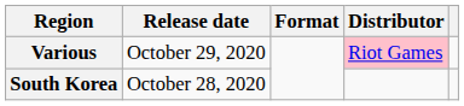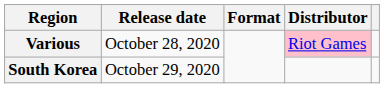 <table class="wikitable plainrowheaders">
 <tr>
 <th>Region</th>
 <th>Release date</th>
 <th>Format</th>
 <th>Distributor</th>
 <th></th>
 </tr>
 <tr>
 <th scope="row">Various</th>
-<td>October 29, 2020</td>
+<td>October 28, 2020</td>
 <td rowspan="2"></td>
 <td style="background: pink;"><a href='#'>Riot Games</a></td>
 <td></td>
 </tr>
 <tr>
 <th scope="row">South Korea</th>
-<td>October 28, 2020</td>
+<td>October 29, 2020</td>
 <td></td>
 <td></td>
 </tr>
 </table>
